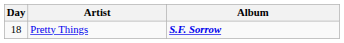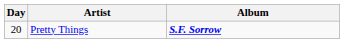 <table class="wikitable" border="1">
 <tr>
 <th>Day</th>
 <th width="200">Artist</th>
 <th width="250">Album</th>
 </tr>
 <tr>
-<td style="text-align:center;" rowspan="1">18</td>
+<td style="text-align:center;" rowspan="1">20</td>
 <td><a href='#'>Pretty Things</a></td>
 <td><strong><em><a href='#'>S.F. Sorrow</a></em></strong></td>
 </tr>
 </table>
